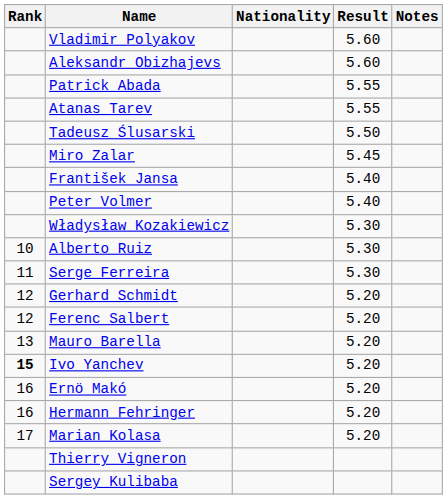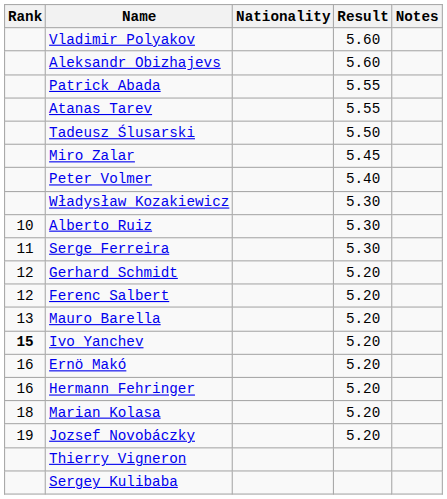 <table class="wikitable sortable" style="text-align:center">
 <tr>
 <th>Rank</th>
 <th>Name</th>
 <th>Nationality</th>
 <th>Result</th>
 <th>Notes</th>
 </tr>
 <tr>
 <td></td>
 <td align="left"><a href='#'>Vladimir Polyakov</a></td>
 <td align=left></td>
 <td>5.60</td>
 <td></td>
 </tr>
 <tr>
 <td></td>
 <td align="left"><a href='#'>Aleksandr Obizhajevs</a></td>
 <td align=left></td>
 <td>5.60</td>
 <td></td>
 </tr>
 <tr>
 <td></td>
 <td align="left"><a href='#'>Patrick Abada</a></td>
 <td align=left></td>
 <td>5.55</td>
 <td></td>
 </tr>
 <tr>
 <td></td>
 <td align="left"><a href='#'>Atanas Tarev</a></td>
 <td align=left></td>
 <td>5.55</td>
 <td></td>
 </tr>
 <tr>
 <td></td>
 <td align="left"><a href='#'>Tadeusz Ślusarski</a></td>
 <td align=left></td>
 <td>5.50</td>
 <td></td>
 </tr>
 <tr>
 <td></td>
 <td align="left"><a href='#'>Miro Zalar</a></td>
 <td align=left></td>
 <td>5.45</td>
-<td></td>
-</tr>
-<tr>
-<td></td>
-<td align="left"><a href='#'>František Jansa</a></td>
-<td align=left></td>
-<td>5.40</td>
 <td></td>
 </tr>
 <tr>
 <td></td>
 <td align="left"><a href='#'>Peter Volmer</a></td>
 <td align=left></td>
 <td>5.40</td>
 <td></td>
 </tr>
 <tr>
 <td></td>
 <td align="left"><a href='#'>Władysław Kozakiewicz</a></td>
 <td align=left></td>
 <td>5.30</td>
 <td></td>
 </tr>
 <tr>
 <td>10</td>
 <td align="left"><a href='#'>Alberto Ruiz</a></td>
 <td align=left></td>
 <td>5.30</td>
 <td></td>
 </tr>
 <tr>
 <td>11</td>
 <td align="left"><a href='#'>Serge Ferreira</a></td>
 <td align=left></td>
 <td>5.30</td>
 <td></td>
 </tr>
 <tr>
 <td>12</td>
 <td align="left"><a href='#'>Gerhard Schmidt</a></td>
 <td align=left></td>
 <td>5.20</td>
 <td></td>
 </tr>
 <tr>
 <td>12</td>
 <td align="left"><a href='#'>Ferenc Salbert</a></td>
 <td align=left></td>
 <td>5.20</td>
 <td></td>
 </tr>
 <tr>
 <td>13</td>
 <td align="left"><a href='#'>Mauro Barella</a></td>
 <td align=left></td>
 <td>5.20</td>
 <td></td>
 </tr>
 <tr>
 <td><strong>15</strong></td>
 <td align="left"><a href='#'>Ivo Yanchev</a></td>
 <td align=left></td>
 <td>5.20</td>
 <td></td>
 </tr>
 <tr>
 <td>16</td>
 <td align="left"><a href='#'>Ernö Makó</a></td>
 <td align=left></td>
 <td>5.20</td>
 <td></td>
 </tr>
 <tr>
 <td>16</td>
 <td align="left"><a href='#'>Hermann Fehringer</a></td>
 <td align=left></td>
 <td>5.20</td>
 <td></td>
 </tr>
 <tr>
-<td>17</td>
+<td>18</td>
 <td align="left"><a href='#'>Marian Kolasa</a></td>
+<td align=left></td>
+<td>5.20</td>
+<td></td>
+</tr>
+<tr>
+<td>19</td>
+<td align="left"><a href='#'>Jozsef Novobáczky</a></td>
 <td align=left></td>
 <td>5.20</td>
 <td></td>
 </tr>
 <tr>
 <td></td>
 <td align="left"><a href='#'>Thierry Vigneron</a></td>
 <td align=left></td>
 <td></td>
 <td></td>
 </tr>
 <tr>
 <td></td>
 <td align="left"><a href='#'>Sergey Kulibaba</a></td>
 <td align=left></td>
 <td></td>
 <td></td>
 </tr>
 </table>
